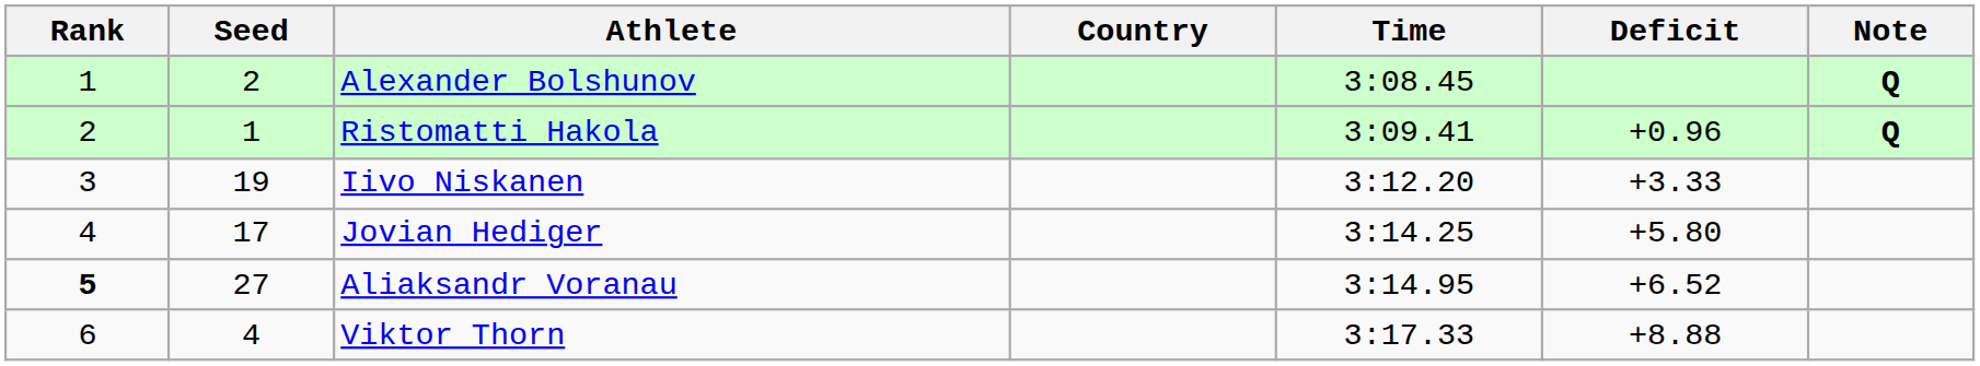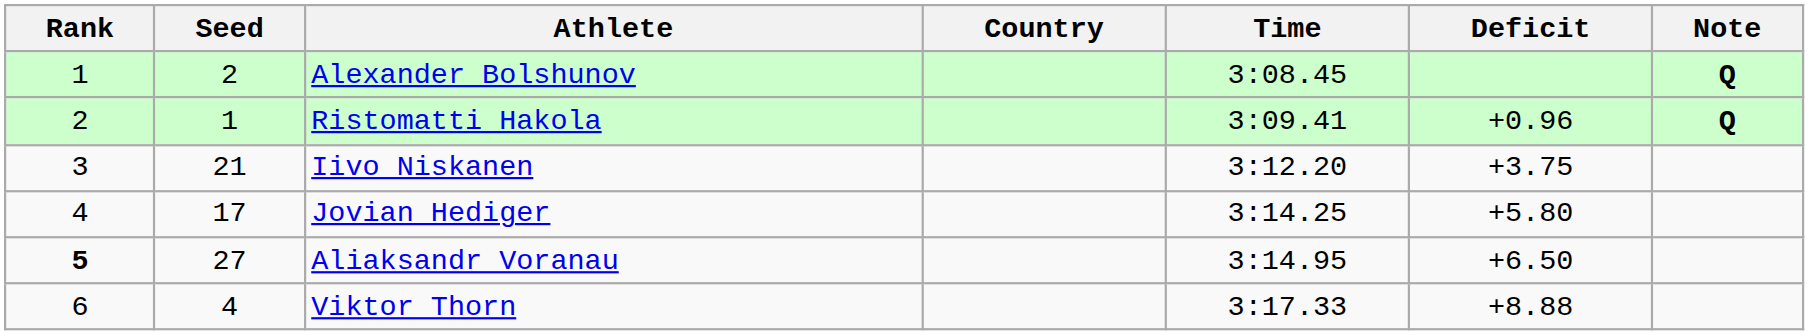 <table class="wikitable sortable" style="text-align:center" width=65%>
 <tr>
 <th>Rank</th>
 <th>Seed</th>
 <th>Athlete</th>
 <th>Country</th>
 <th>Time</th>
 <th>Deficit</th>
 <th>Note</th>
 </tr>
 <tr bgcolor="#ccffcc">
 <td>1</td>
 <td>2</td>
 <td align="left"><a href='#'>Alexander Bolshunov</a></td>
 <td align="left"></td>
 <td>3:08.45</td>
 <td></td>
 <td><strong>Q</strong></td>
 </tr>
 <tr bgcolor="#ccffcc">
 <td>2</td>
 <td>1</td>
 <td align="left"><a href='#'>Ristomatti Hakola</a></td>
 <td align="left"></td>
 <td>3:09.41</td>
 <td>+0.96</td>
 <td><strong>Q</strong></td>
 </tr>
 <tr>
 <td>3</td>
-<td>19</td>
+<td>21</td>
 <td align="left"><a href='#'>Iivo Niskanen</a></td>
 <td align="left"></td>
 <td>3:12.20</td>
-<td>+3.33</td>
+<td>+3.75</td>
 <td></td>
 </tr>
 <tr>
 <td>4</td>
 <td>17</td>
 <td align="left"><a href='#'>Jovian Hediger</a></td>
 <td align="left"></td>
 <td>3:14.25</td>
 <td>+5.80</td>
 <td></td>
 </tr>
 <tr>
 <td><strong>5</strong></td>
 <td>27</td>
 <td align="left"><a href='#'>Aliaksandr Voranau</a></td>
 <td align="left"></td>
 <td>3:14.95</td>
-<td>+6.52</td>
+<td>+6.50</td>
 <td></td>
 </tr>
 <tr>
 <td>6</td>
 <td>4</td>
 <td align="left"><a href='#'>Viktor Thorn</a></td>
 <td align="left"></td>
 <td>3:17.33</td>
 <td>+8.88</td>
 <td></td>
 </tr>
 </table>
